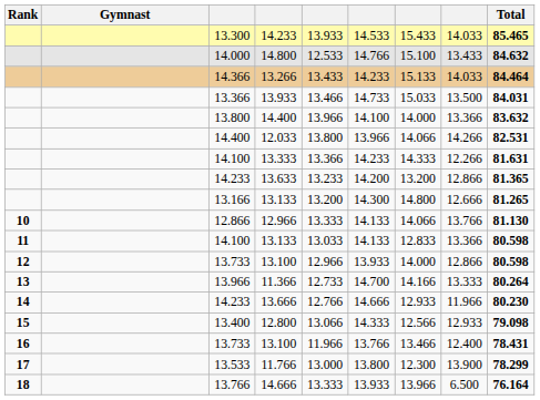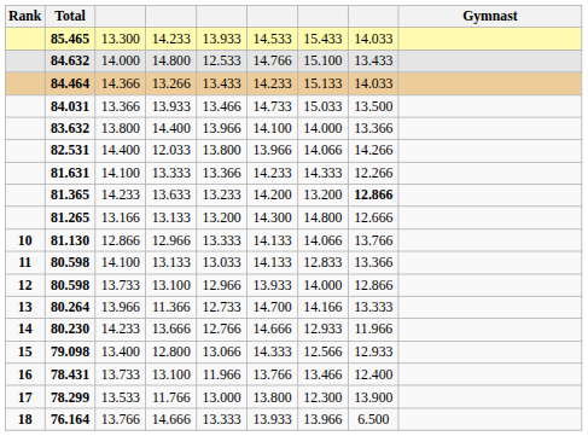 <table class="wikitable sortable" style="text-align:center; font-size:100%">
 <tr>
 <th scope="col" style="width:15px;">Rank</th>
-<th scope="col" style="width:200px;">Gymnast</th>
+<th scope="col" style="width:50px;">Total</th>
 <th scope="col" style="width:50px;"></th>
 <th scope="col" style="width:50px;"></th>
 <th scope="col" style="width:50px;"></th>
 <th scope="col" style="width:50px;"></th>
 <th scope="col" style="width:50px;"></th>
 <th scope="col" style="width:50px;"></th>
-<th scope="col" style="width:50px;">Total</th>
+<th scope="col" style="width:200px;">Gymnast</th>
 </tr>
 <tr style="background:#fffcaf;">
 <td scope="row" style="text-align:center;"><strong></strong></td>
-<td style="text-align:left;"></td>
+<td><strong>85.465</strong></td>
 <td>13.300</td>
 <td>14.233</td>
 <td>13.933</td>
 <td>14.533</td>
 <td>15.433</td>
 <td>14.033</td>
-<td><strong>85.465</strong></td>
+<td style="text-align:left;"></td>
 </tr>
 <tr style="background:#e5e5e5;">
 <td scope="row" style="text-align:center;"><strong></strong></td>
-<td style="text-align:left;"></td>
+<td><strong>84.632</strong></td>
 <td>14.000</td>
 <td>14.800</td>
 <td>12.533</td>
 <td>14.766</td>
 <td>15.100</td>
 <td>13.433</td>
-<td><strong>84.632</strong></td>
+<td style="text-align:left;"></td>
 </tr>
 <tr style="background:#ec9;">
 <td scope="row" style="text-align:center;"><strong></strong></td>
-<td style="text-align:left;"></td>
+<td><strong>84.464</strong></td>
 <td>14.366</td>
 <td>13.266</td>
 <td>13.433</td>
 <td>14.233</td>
 <td>15.133</td>
 <td>14.033</td>
-<td><strong>84.464</strong></td>
+<td style="text-align:left;"></td>
 </tr>
 <tr>
 <td scope="row" style="text-align:center;"><strong></strong></td>
-<td style="text-align:left;"></td>
+<td><strong>84.031</strong></td>
 <td>13.366</td>
 <td>13.933</td>
 <td>13.466</td>
 <td>14.733</td>
 <td>15.033</td>
 <td>13.500</td>
-<td><strong>84.031</strong></td>
+<td style="text-align:left;"></td>
 </tr>
 <tr>
 <td scope="row" style="text-align:center;"><strong></strong></td>
-<td style="text-align:left;"></td>
+<td><strong>83.632</strong></td>
 <td>13.800</td>
 <td>14.400</td>
 <td>13.966</td>
 <td>14.100</td>
 <td>14.000</td>
 <td>13.366</td>
-<td><strong>83.632</strong></td>
+<td style="text-align:left;"></td>
 </tr>
 <tr>
 <td scope="row" style="text-align:center;"><strong></strong></td>
-<td style="text-align:left;"></td>
+<td><strong>82.531</strong></td>
 <td>14.400</td>
 <td>12.033</td>
 <td>13.800</td>
 <td>13.966</td>
 <td>14.066</td>
 <td>14.266</td>
-<td><strong>82.531</strong></td>
+<td style="text-align:left;"></td>
 </tr>
 <tr>
 <td scope="row" style="text-align:center;"><strong></strong></td>
-<td style="text-align:left;"></td>
+<td><strong>81.631</strong></td>
 <td>14.100</td>
 <td>13.333</td>
 <td>13.366</td>
 <td>14.233</td>
 <td>14.333</td>
 <td>12.266</td>
-<td><strong>81.631</strong></td>
+<td style="text-align:left;"></td>
 </tr>
 <tr>
 <td scope="row" style="text-align:center;"><strong></strong></td>
-<td style="text-align:left;"></td>
+<td><strong>81.365</strong></td>
 <td>14.233</td>
 <td>13.633</td>
 <td>13.233</td>
 <td>14.200</td>
 <td>13.200</td>
-<td>12.866</td>
-<td><strong>81.365</strong></td>
+<td><strong>12.866</strong></td>
+<td style="text-align:left;"></td>
 </tr>
 <tr>
 <td scope="row" style="text-align:center;"><strong></strong></td>
-<td style="text-align:left;"></td>
+<td><strong>81.265</strong></td>
 <td>13.166</td>
 <td>13.133</td>
 <td>13.200</td>
 <td>14.300</td>
 <td>14.800</td>
 <td>12.666</td>
-<td><strong>81.265</strong></td>
+<td style="text-align:left;"></td>
 </tr>
 <tr>
 <td scope="row" style="text-align:center;"><strong>10</strong></td>
-<td style="text-align:left;"></td>
+<td><strong>81.130</strong></td>
 <td>12.866</td>
 <td>12.966</td>
 <td>13.333</td>
 <td>14.133</td>
 <td>14.066</td>
 <td>13.766</td>
-<td><strong>81.130</strong></td>
+<td style="text-align:left;"></td>
 </tr>
 <tr>
 <td scope="row" style="text-align:center;"><strong>11</strong></td>
-<td style="text-align:left;"></td>
+<td><strong>80.598</strong></td>
 <td>14.100</td>
 <td>13.133</td>
 <td>13.033</td>
 <td>14.133</td>
 <td>12.833</td>
 <td>13.366</td>
-<td><strong>80.598</strong></td>
+<td style="text-align:left;"></td>
 </tr>
 <tr>
 <td scope="row" style="text-align:center;"><strong>12</strong></td>
-<td style="text-align:left;"></td>
+<td><strong>80.598</strong></td>
 <td>13.733</td>
 <td>13.100</td>
 <td>12.966</td>
 <td>13.933</td>
 <td>14.000</td>
 <td>12.866</td>
-<td><strong>80.598</strong></td>
+<td style="text-align:left;"></td>
 </tr>
 <tr>
 <td scope="row" style="text-align:center;"><strong>13</strong></td>
-<td style="text-align:left;"></td>
+<td><strong>80.264</strong></td>
 <td>13.966</td>
 <td>11.366</td>
 <td>12.733</td>
 <td>14.700</td>
 <td>14.166</td>
 <td>13.333</td>
-<td><strong>80.264</strong></td>
+<td style="text-align:left;"></td>
 </tr>
 <tr>
 <td scope="row" style="text-align:center;"><strong>14</strong></td>
-<td style="text-align:left;"></td>
+<td><strong>80.230</strong></td>
 <td>14.233</td>
 <td>13.666</td>
 <td>12.766</td>
 <td>14.666</td>
 <td>12.933</td>
 <td>11.966</td>
-<td><strong>80.230</strong></td>
+<td style="text-align:left;"></td>
 </tr>
 <tr>
 <td scope="row" style="text-align:center;"><strong>15</strong></td>
-<td style="text-align:left;"></td>
+<td><strong>79.098</strong></td>
 <td>13.400</td>
 <td>12.800</td>
 <td>13.066</td>
 <td>14.333</td>
 <td>12.566</td>
 <td>12.933</td>
-<td><strong>79.098</strong></td>
+<td style="text-align:left;"></td>
 </tr>
 <tr>
 <td scope="row" style="text-align:center;"><strong>16</strong></td>
-<td style="text-align:left;"></td>
+<td><strong>78.431</strong></td>
 <td>13.733</td>
 <td>13.100</td>
 <td>11.966</td>
 <td>13.766</td>
 <td>13.466</td>
 <td>12.400</td>
-<td><strong>78.431</strong></td>
+<td style="text-align:left;"></td>
 </tr>
 <tr>
 <td scope="row" style="text-align:center;"><strong>17</strong></td>
-<td style="text-align:left;"></td>
+<td><strong>78.299</strong></td>
 <td>13.533</td>
 <td>11.766</td>
 <td>13.000</td>
 <td>13.800</td>
 <td>12.300</td>
 <td>13.900</td>
-<td><strong>78.299</strong></td>
+<td style="text-align:left;"></td>
 </tr>
 <tr>
 <td scope="row" style="text-align:center;"><strong>18</strong></td>
-<td style="text-align:left;"></td>
+<td><strong>76.164</strong></td>
 <td>13.766</td>
 <td>14.666</td>
 <td>13.333</td>
 <td>13.933</td>
 <td>13.966</td>
 <td>6.500</td>
-<td><strong>76.164</strong></td>
+<td style="text-align:left;"></td>
 </tr>
 </table>
